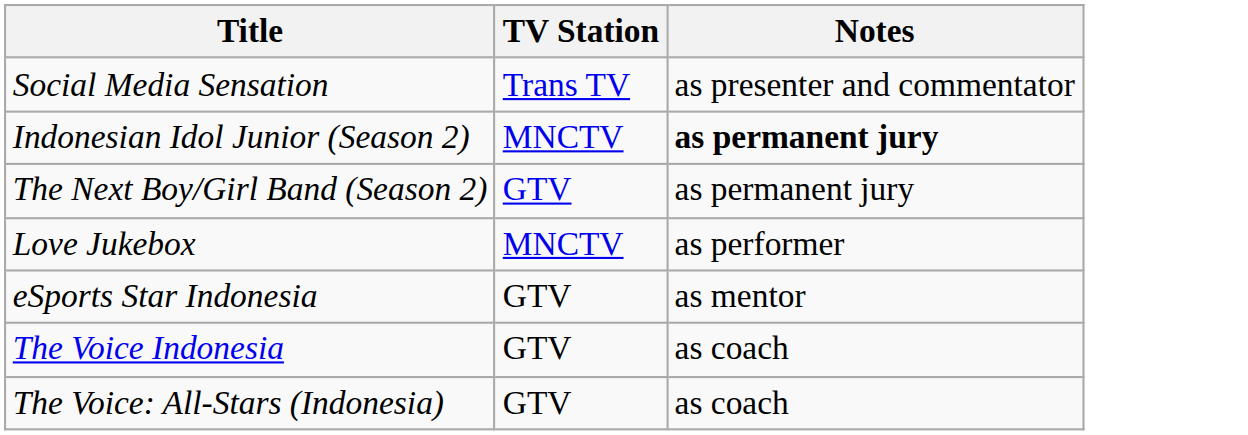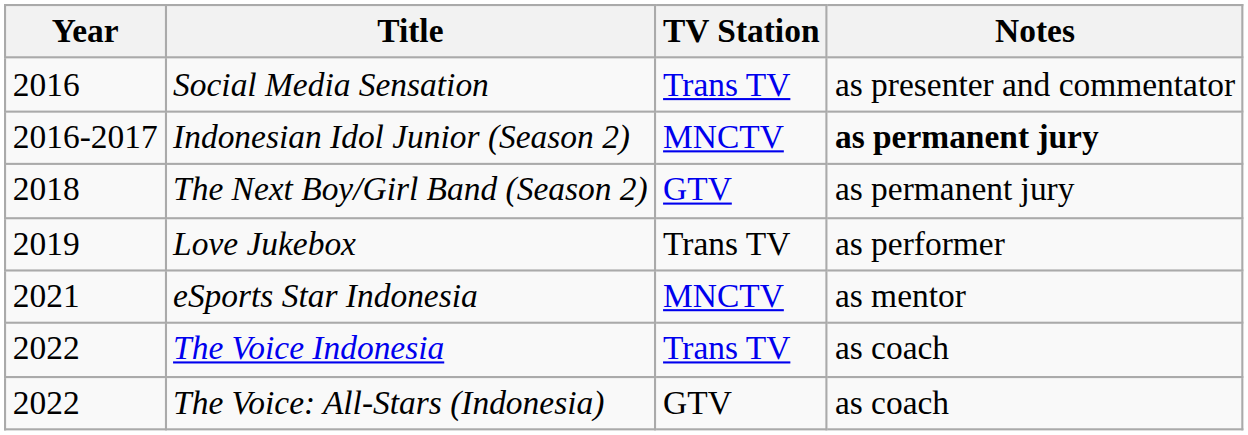 <table class="wikitable sortable">
 <tr>
+<th>Year</th>
 <th>Title</th>
 <th>TV Station</th>
 <th>Notes</th>
 </tr>
 <tr>
+<td>2016</td>
 <td><em>Social Media Sensation</em></td>
 <td><a href='#'>Trans TV</a></td>
 <td>as presenter and commentator</td>
 </tr>
 <tr>
+<td>2016-2017</td>
 <td><em>Indonesian Idol Junior (Season 2)</em></td>
 <td><a href='#'>MNCTV</a></td>
 <td><strong>as permanent jury</strong></td>
 </tr>
 <tr>
+<td>2018</td>
 <td><em>The Next Boy/Girl Band (Season 2)</em></td>
 <td><a href='#'>GTV</a></td>
 <td>as permanent jury</td>
 </tr>
 <tr>
+<td>2019</td>
 <td><em>Love Jukebox</em></td>
-<td><a href='#'>MNCTV</a></td>
+<td>Trans TV</td>
 <td>as performer</td>
 </tr>
 <tr>
+<td>2021</td>
 <td><em>eSports Star Indonesia</em></td>
-<td>GTV</td>
+<td><a href='#'>MNCTV</a></td>
 <td>as mentor</td>
 </tr>
 <tr>
+<td>2022</td>
 <td><em><a href='#'>The Voice Indonesia</a></em></td>
-<td>GTV</td>
+<td><a href='#'>Trans TV</a></td>
 <td>as coach</td>
 </tr>
 <tr>
+<td>2022</td>
 <td><em>The Voice: All-Stars (Indonesia)</em></td>
 <td>GTV</td>
 <td>as coach</td>
 </tr>
 </table>
